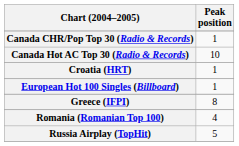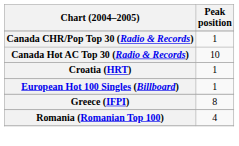 <table class="wikitable sortable plainrowheaders" style="text-align:center">
 <tr>
 <th scope="col">Chart (2004–2005)</th>
 <th scope="col">Peak<br>position</th>
 </tr>
 <tr>
 </tr>
 <tr>
 </tr>
 <tr>
 </tr>
 <tr>
 </tr>
 <tr>
 </tr>
 <tr>
 <th scope="row">Canada CHR/Pop Top 30 (<em><a href='#'>Radio & Records</a></em>)</th>
 <td>1</td>
 </tr>
 <tr>
 <th scope="row">Canada Hot AC Top 30 (<em><a href='#'>Radio & Records</a></em>)</th>
 <td>10</td>
 </tr>
 <tr>
 </tr>
 <tr>
 <th scope="row">Croatia (<a href='#'>HRT</a>)</th>
 <td>1</td>
 </tr>
 <tr>
 </tr>
 <tr>
 <th scope="row"><a href='#'>European Hot 100 Singles</a> (<em><a href='#'>Billboard</a></em>)</th>
 <td>1</td>
 </tr>
 <tr>
 </tr>
 <tr>
 </tr>
 <tr>
 </tr>
 <tr>
 <th scope="row">Greece (<a href='#'>IFPI</a>)</th>
 <td>8</td>
 </tr>
 <tr>
 </tr>
 <tr>
 </tr>
 <tr>
 </tr>
 <tr>
 </tr>
 <tr>
 </tr>
 <tr>
 </tr>
 <tr>
 </tr>
 <tr>
 </tr>
 <tr>
 <th scope="row">Romania (<a href='#'>Romanian Top 100</a>)</th>
 <td>4</td>
 </tr>
 <tr>
-<th scope="row">Russia Airplay (<a href='#'>TopHit</a>)</th>
-<td>5</td>
-</tr>
-<tr>
 </tr>
 <tr>
 </tr>
 <tr>
 </tr>
 <tr>
 </tr>
 <tr>
 </tr>
 <tr>
 </tr>
 <tr>
 </tr>
 <tr>
 </tr>
 <tr>
 </tr>
 <tr>
 </tr>
 <tr>
 </tr>
 <tr>
 </tr>
 <tr>
 </tr>
 </table>
